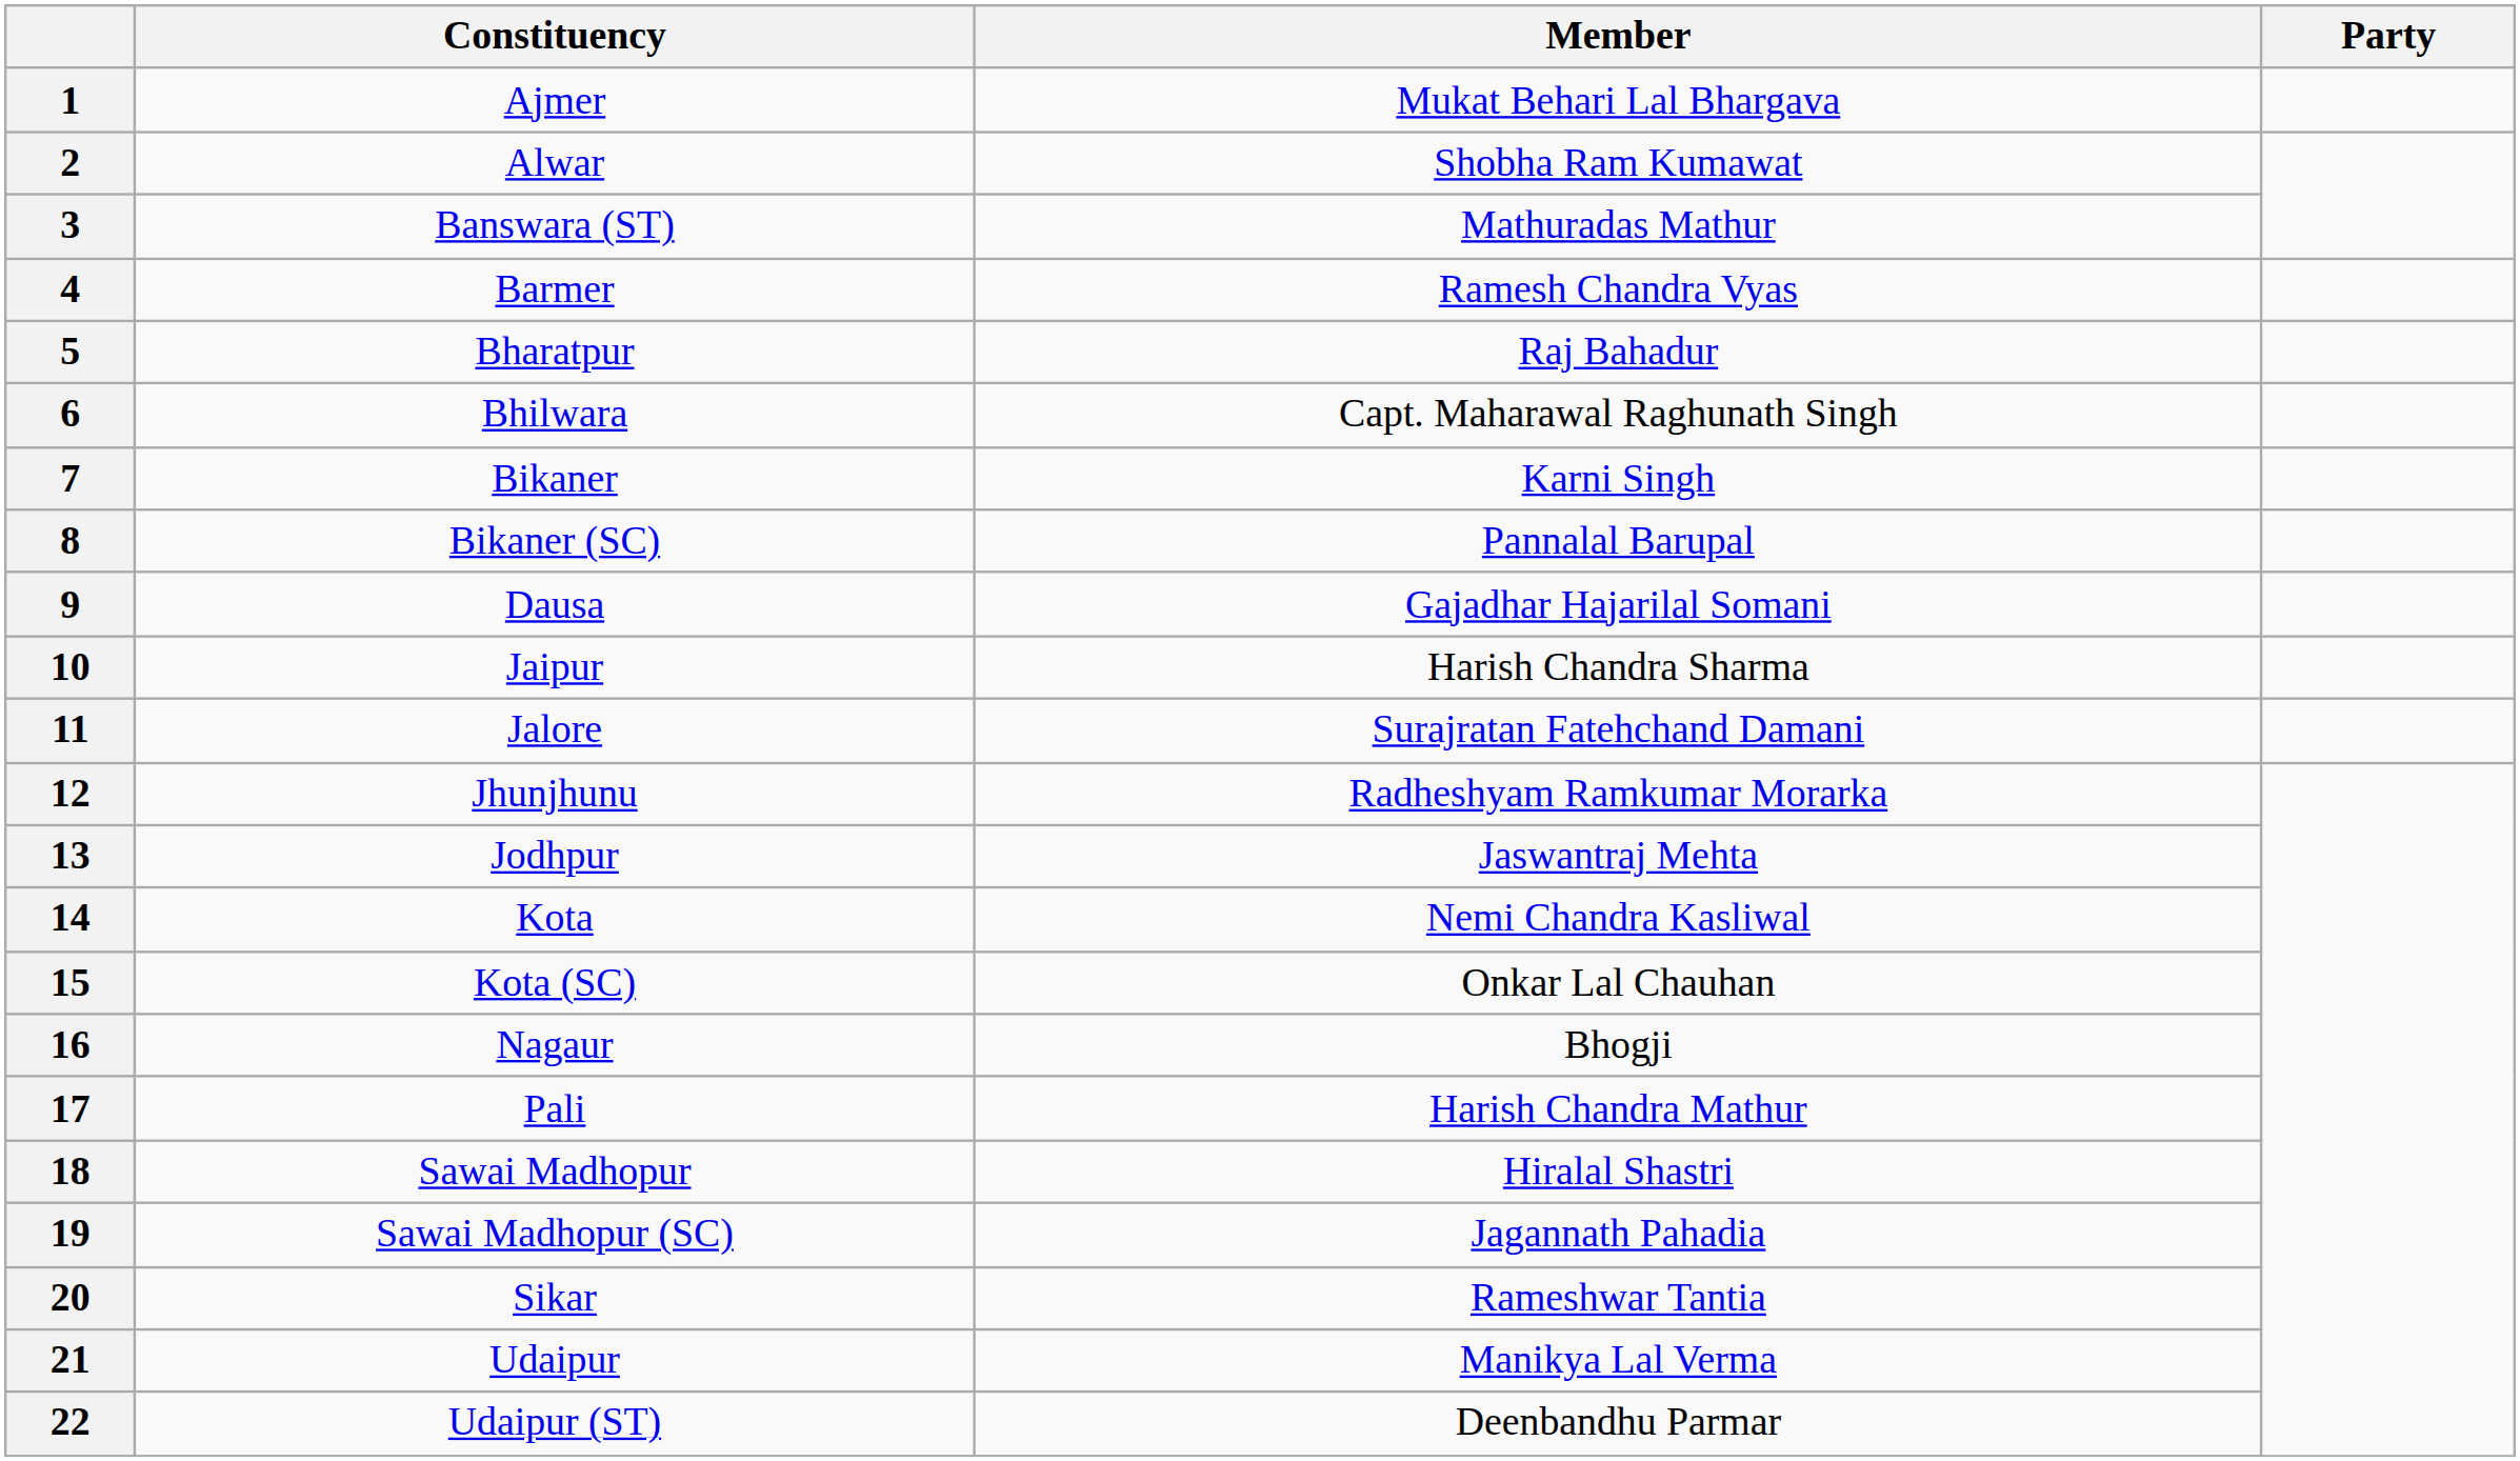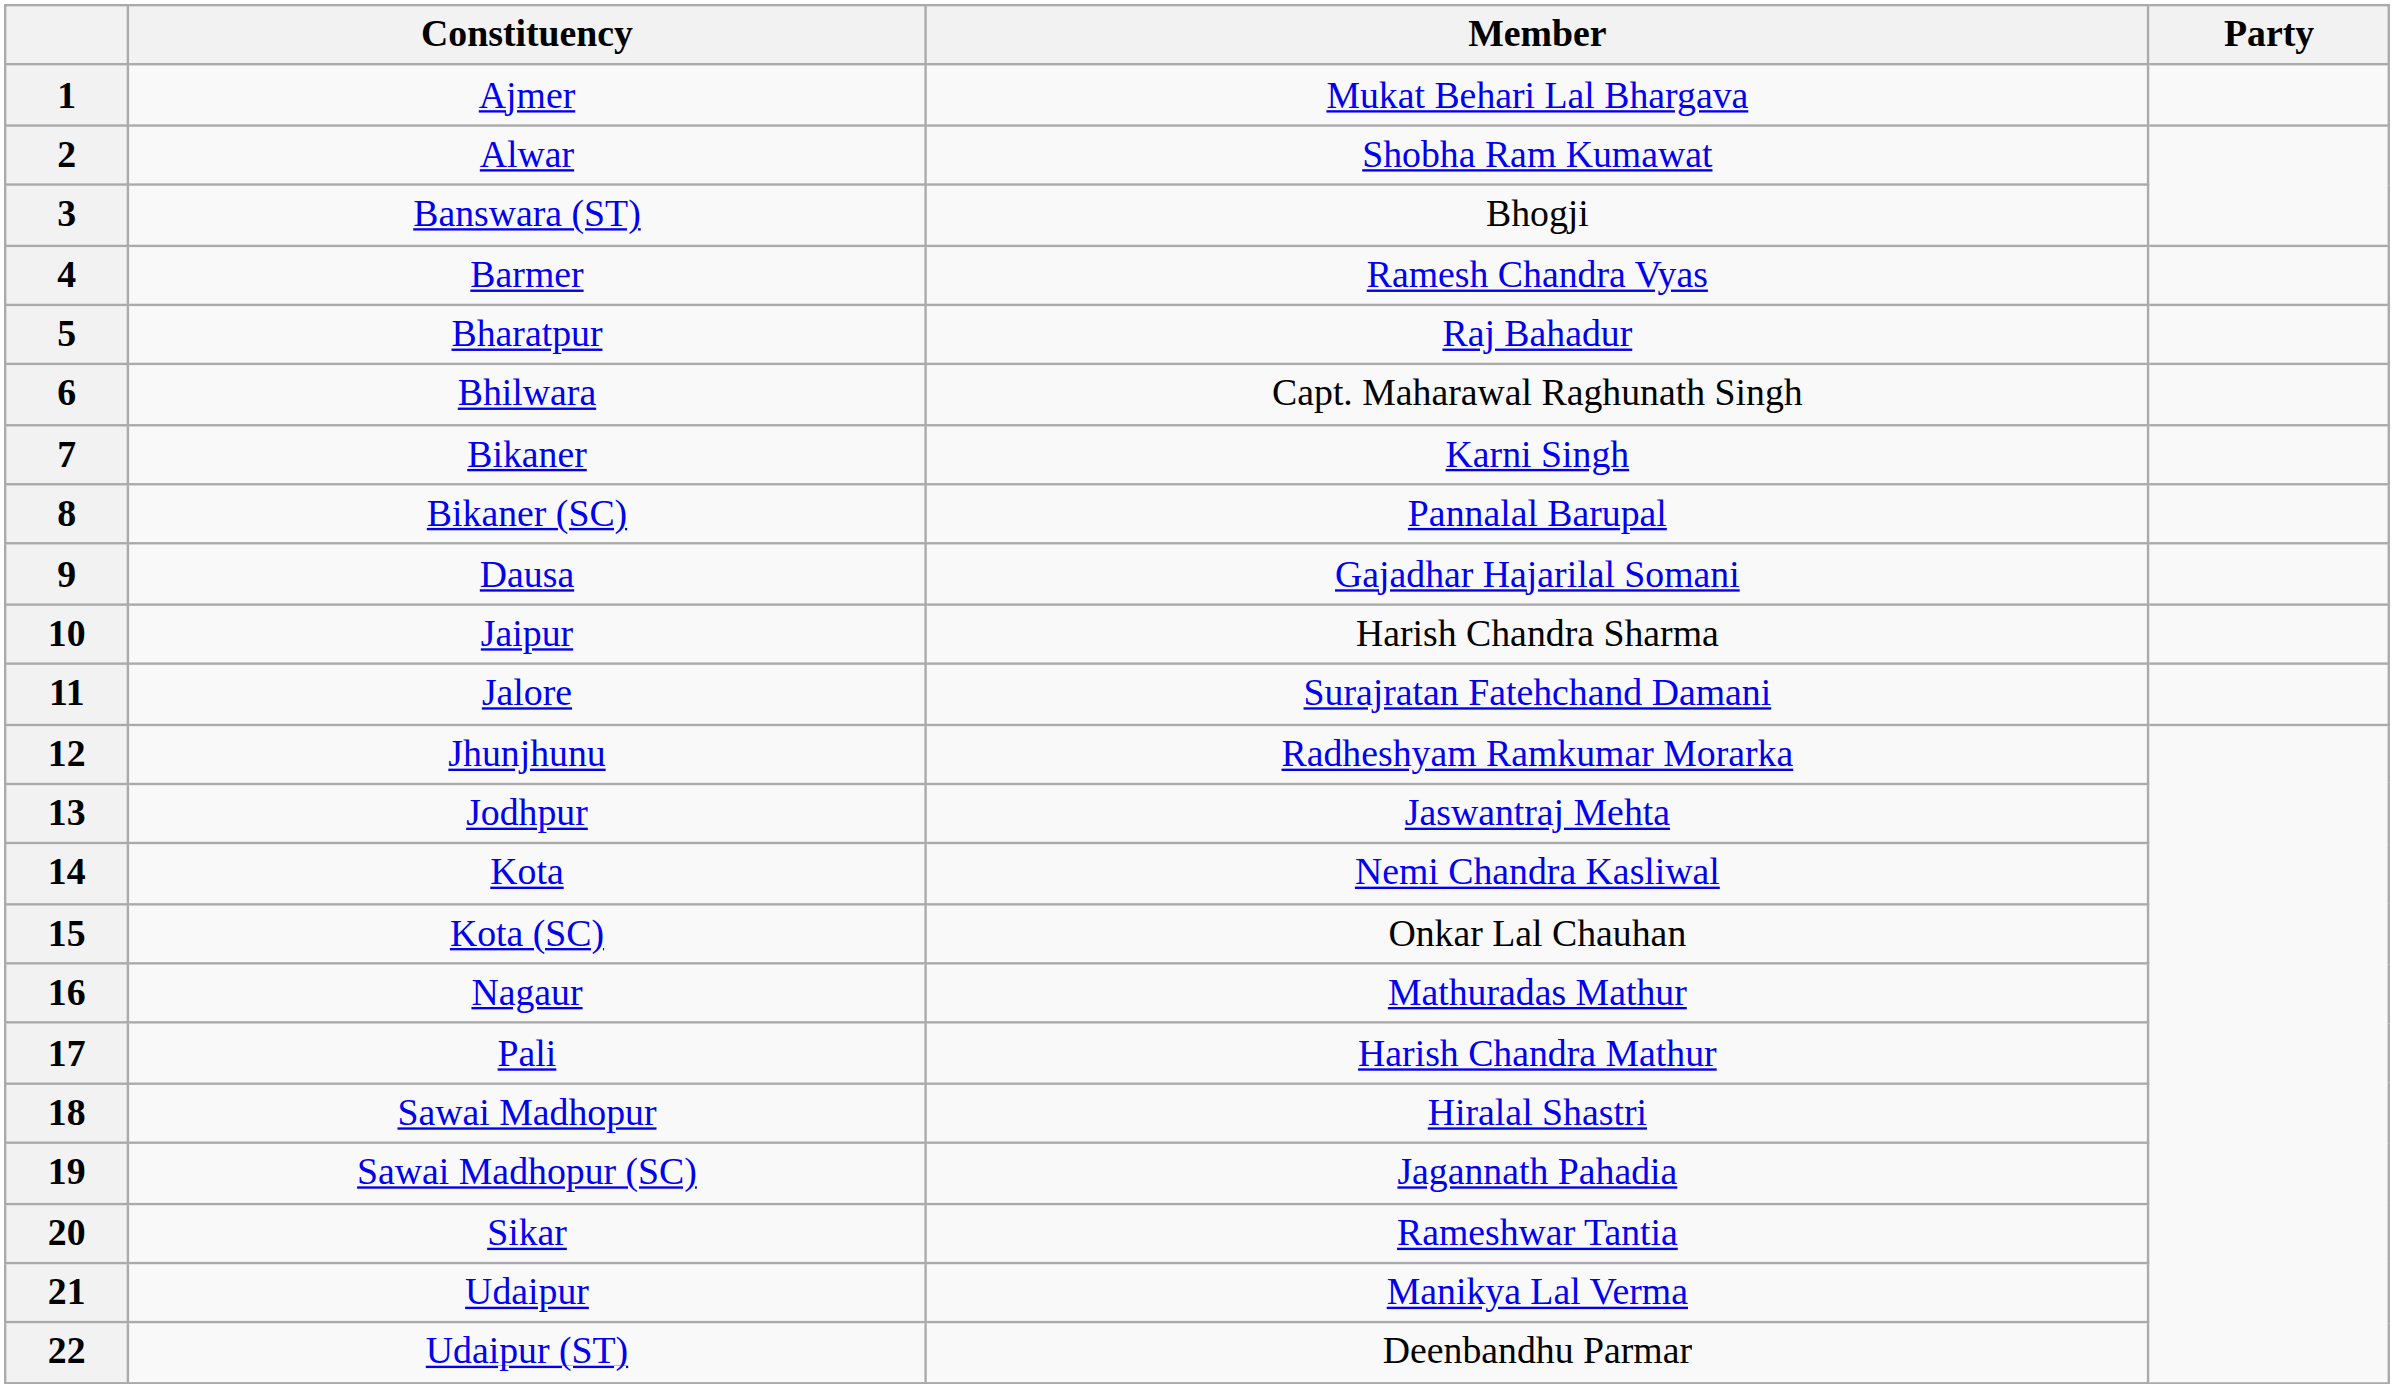 <table class="wikitable sortable" style="width:80%; text-align:center">
 <tr>
 <th></th>
 <th>Constituency</th>
 <th>Member</th>
 <th colspan="2" scope="col">Party</th>
 </tr>
 <tr>
 <th>1</th>
 <td><a href='#'>Ajmer</a></td>
 <td><a href='#'>Mukat Behari Lal Bhargava</a></td>
 <td></td>
 </tr>
 <tr>
 <th>2</th>
 <td><a href='#'>Alwar</a></td>
 <td><a href='#'>Shobha Ram Kumawat</a></td>
 </tr>
 <tr>
 <th>3</th>
 <td><a href='#'>Banswara (ST)</a></td>
-<td><a href='#'>Mathuradas Mathur</a></td>
+<td>Bhogji</td>
 </tr>
 <tr>
 <th>4</th>
 <td><a href='#'>Barmer</a></td>
 <td><a href='#'>Ramesh Chandra Vyas</a></td>
 <td></td>
 </tr>
 <tr>
 <th>5</th>
 <td><a href='#'>Bharatpur</a></td>
 <td><a href='#'>Raj Bahadur</a></td>
 <td></td>
 </tr>
 <tr>
 <th>6</th>
 <td><a href='#'>Bhilwara</a></td>
 <td>Capt. Maharawal Raghunath Singh</td>
 </tr>
 <tr>
 <th>7</th>
 <td><a href='#'>Bikaner</a></td>
 <td><a href='#'>Karni Singh</a></td>
 <td></td>
 </tr>
 <tr>
 <th>8</th>
 <td><a href='#'>Bikaner (SC)</a></td>
 <td><a href='#'>Pannalal Barupal</a></td>
 <td></td>
 </tr>
 <tr>
 <th>9</th>
 <td><a href='#'>Dausa</a></td>
 <td><a href='#'>Gajadhar Hajarilal Somani</a></td>
 </tr>
 <tr>
 <th>10</th>
 <td><a href='#'>Jaipur</a></td>
 <td>Harish Chandra Sharma</td>
 <td></td>
 </tr>
 <tr>
 <th>11</th>
 <td><a href='#'>Jalore</a></td>
 <td><a href='#'>Surajratan Fatehchand Damani</a></td>
 <td></td>
 </tr>
 <tr>
 <th>12</th>
 <td><a href='#'>Jhunjhunu</a></td>
 <td><a href='#'>Radheshyam Ramkumar Morarka</a></td>
 </tr>
 <tr>
 <th>13</th>
 <td><a href='#'>Jodhpur</a></td>
 <td><a href='#'>Jaswantraj Mehta</a></td>
 </tr>
 <tr>
 <th>14</th>
 <td><a href='#'>Kota</a></td>
 <td><a href='#'>Nemi Chandra Kasliwal</a></td>
 </tr>
 <tr>
 <th>15</th>
 <td><a href='#'>Kota (SC)</a></td>
 <td>Onkar Lal Chauhan</td>
 </tr>
 <tr>
 <th>16</th>
 <td><a href='#'>Nagaur</a></td>
-<td>Bhogji</td>
+<td><a href='#'>Mathuradas Mathur</a></td>
 </tr>
 <tr>
 <th>17</th>
 <td><a href='#'>Pali</a></td>
 <td><a href='#'>Harish Chandra Mathur</a></td>
 </tr>
 <tr>
 <th>18</th>
 <td><a href='#'>Sawai Madhopur</a></td>
 <td><a href='#'>Hiralal Shastri</a></td>
 </tr>
 <tr>
 <th>19</th>
 <td><a href='#'>Sawai Madhopur (SC)</a></td>
 <td><a href='#'>Jagannath Pahadia</a></td>
 </tr>
 <tr>
 <th>20</th>
 <td><a href='#'>Sikar</a></td>
 <td><a href='#'>Rameshwar Tantia</a></td>
 </tr>
 <tr>
 <th>21</th>
 <td><a href='#'>Udaipur</a></td>
 <td><a href='#'>Manikya Lal Verma</a></td>
 </tr>
 <tr>
 <th>22</th>
 <td><a href='#'>Udaipur (ST)</a></td>
 <td>Deenbandhu Parmar</td>
 </tr>
 <tr>
 </tr>
 </table>
